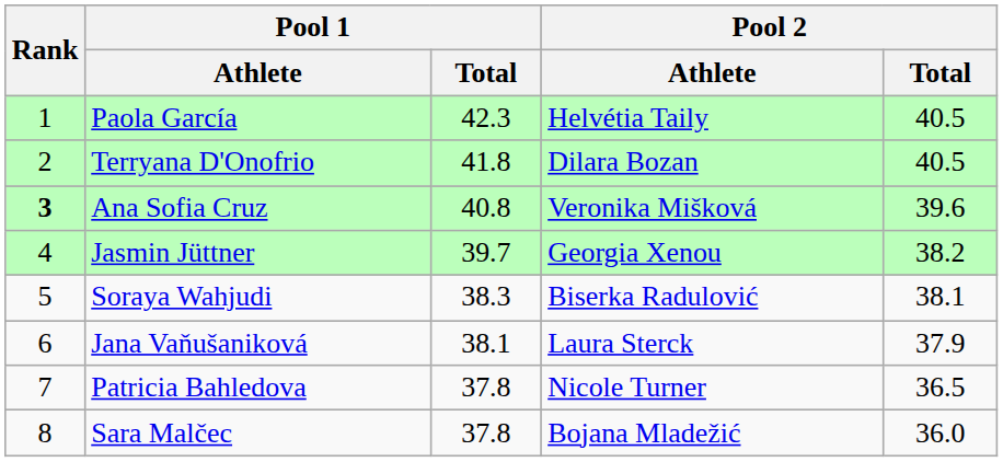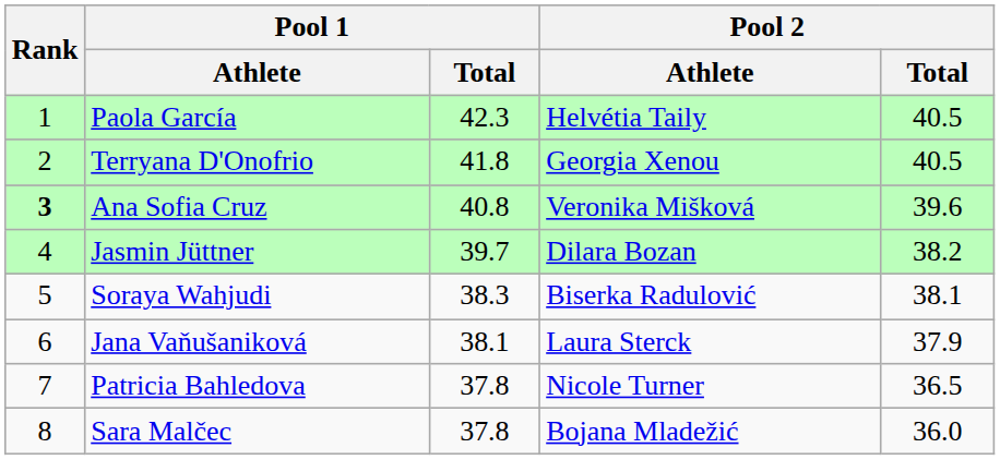 <table class="wikitable" style="text-align:center;">
 <tr>
 <th rowspan=2>Rank</th>
 <th colspan=2 width=250>Pool 1</th>
 <th colspan=2 width=250>Pool 2</th>
 </tr>
 <tr>
 <th>Athlete</th>
 <th>Total</th>
 <th>Athlete</th>
 <th>Total</th>
 </tr>
 <tr bgcolor=bbffbb>
 <td>1</td>
 <td align=left> <a href='#'>Paola García</a></td>
 <td>42.3</td>
 <td align=left> <a href='#'>Helvétia Taily</a></td>
 <td>40.5</td>
 </tr>
 <tr bgcolor=bbffbb>
 <td>2</td>
 <td align=left> <a href='#'>Terryana D'Onofrio</a></td>
 <td>41.8</td>
-<td align=left> <a href='#'>Dilara Bozan</a></td>
+<td align=left> <a href='#'>Georgia Xenou</a></td>
 <td>40.5</td>
 </tr>
 <tr bgcolor=bbffbb>
 <td><strong>3</strong></td>
 <td align=left> <a href='#'>Ana Sofia Cruz</a></td>
 <td>40.8</td>
 <td align=left> <a href='#'>Veronika Mišková</a></td>
 <td>39.6</td>
 </tr>
 <tr bgcolor=bbffbb>
 <td>4</td>
 <td align=left> <a href='#'>Jasmin Jüttner</a></td>
 <td>39.7</td>
-<td align=left> <a href='#'>Georgia Xenou</a></td>
+<td align=left> <a href='#'>Dilara Bozan</a></td>
 <td>38.2</td>
 </tr>
 <tr>
 <td>5</td>
 <td align=left> <a href='#'>Soraya Wahjudi</a></td>
 <td>38.3</td>
 <td align=left> <a href='#'>Biserka Radulović</a></td>
 <td>38.1</td>
 </tr>
 <tr>
 <td>6</td>
 <td align=left> <a href='#'>Jana Vaňušaniková</a></td>
 <td>38.1</td>
 <td align=left> <a href='#'>Laura Sterck</a></td>
 <td>37.9</td>
 </tr>
 <tr>
 <td>7</td>
 <td align=left> <a href='#'>Patricia Bahledova</a></td>
 <td>37.8</td>
 <td align=left> <a href='#'>Nicole Turner</a></td>
 <td>36.5</td>
 </tr>
 <tr>
 <td>8</td>
 <td align=left> <a href='#'>Sara Malčec</a></td>
 <td>37.8</td>
 <td align=left> <a href='#'>Bojana Mladežić</a></td>
 <td>36.0</td>
 </tr>
 </table>
